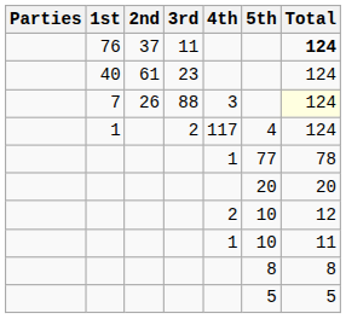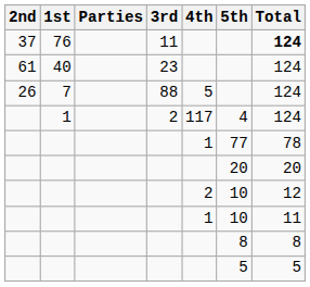 <table class="wikitable" style="text-align:right;">
 <tr>
+<th>2nd</th>
+<th>1st</th>
 <th style="text-align:left;">Parties</th>
-<th>1st</th>
-<th>2nd</th>
 <th>3rd</th>
 <th>4th</th>
 <th>5th</th>
 <th>Total</th>
 </tr>
 <tr>
+<td>37</td>
+<td>76</td>
 <td style="text-align:left;"></td>
-<td>76</td>
-<td>37</td>
 <td>11</td>
 <td></td>
 <td></td>
 <td><strong>124</strong></td>
 </tr>
 <tr>
+<td>61</td>
+<td>40</td>
 <td style="text-align:left;"></td>
-<td>40</td>
-<td>61</td>
 <td>23</td>
 <td></td>
 <td></td>
 <td>124</td>
 </tr>
 <tr>
+<td>26</td>
+<td>7</td>
 <td style="text-align:left;"></td>
-<td>7</td>
-<td>26</td>
 <td>88</td>
-<td>3</td>
+<td>5</td>
 <td></td>
-<td style="background: lightyellow;">124</td>
+<td>124</td>
 </tr>
 <tr>
+<td></td>
+<td>1</td>
 <td style="text-align:left;"></td>
-<td>1</td>
-<td></td>
 <td>2</td>
 <td>117</td>
 <td>4</td>
 <td>124</td>
 </tr>
 <tr>
-<td style="text-align:left;"></td>
 <td></td>
 <td></td>
+<td style="text-align:left;"></td>
 <td></td>
 <td>1</td>
 <td>77</td>
 <td>78</td>
 </tr>
 <tr>
-<td style="text-align:left;"></td>
 <td></td>
 <td></td>
+<td style="text-align:left;"></td>
 <td></td>
 <td></td>
 <td>20</td>
 <td>20</td>
 </tr>
 <tr>
-<td style="text-align:left;"></td>
 <td></td>
 <td></td>
+<td style="text-align:left;"></td>
 <td></td>
 <td>2</td>
 <td>10</td>
 <td>12</td>
 </tr>
 <tr>
-<td style="text-align:left;"></td>
 <td></td>
 <td></td>
+<td style="text-align:left;"></td>
 <td></td>
 <td>1</td>
 <td>10</td>
 <td>11</td>
 </tr>
 <tr>
-<td style="text-align:left;"></td>
 <td></td>
 <td></td>
+<td style="text-align:left;"></td>
 <td></td>
 <td></td>
 <td>8</td>
 <td>8</td>
 </tr>
 <tr>
-<td style="text-align:left;"></td>
 <td></td>
 <td></td>
+<td style="text-align:left;"></td>
 <td></td>
 <td></td>
 <td>5</td>
 <td>5</td>
 </tr>
 </table>
